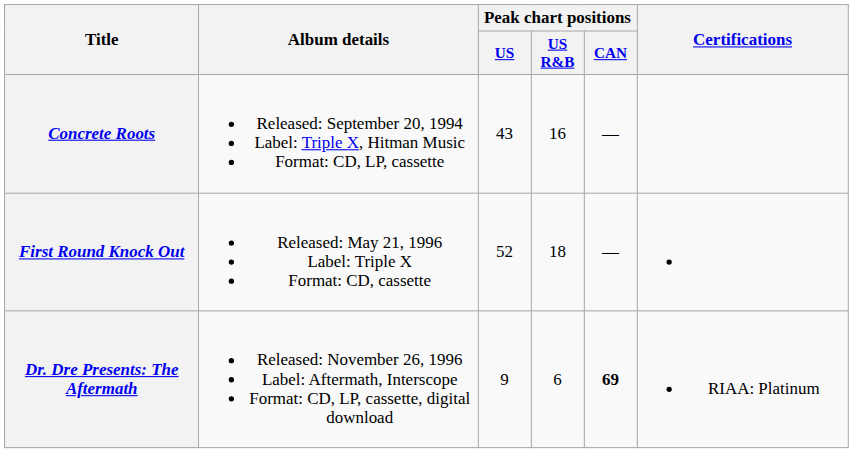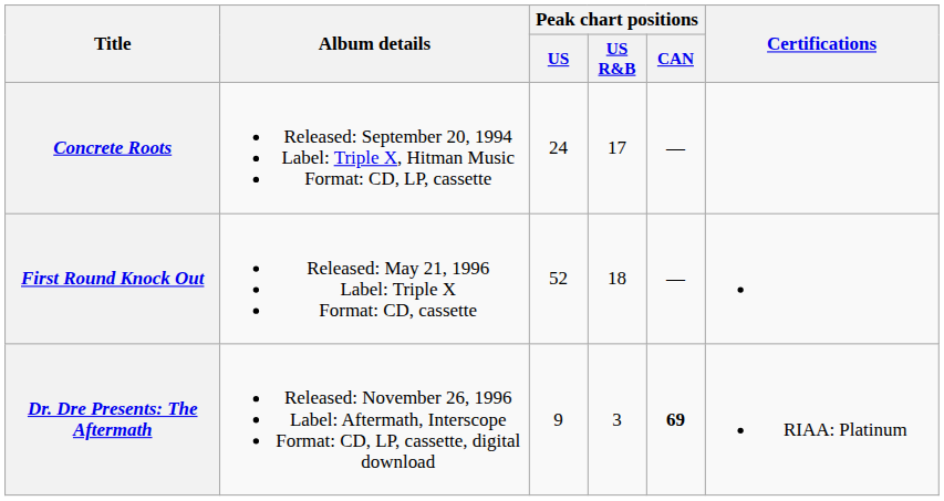 <table class="wikitable plainrowheaders" style="text-align:center;">
 <tr>
 <th scope="col" rowspan="2" style="width:11em;">Title</th>
 <th scope="col" rowspan="2" style="width:16em;">Album details</th>
 <th scope="col" colspan="3">Peak chart positions</th>
 <th scope="col" rowspan="2" style="width:12em;"><a href='#'>Certifications</a></th>
 </tr>
 <tr>
 <th style="width:3em;font-size:90%;"><a href='#'>US</a><br></th>
 <th style="width:3em;font-size:90%;"><a href='#'>US<br>R&B</a><br></th>
 <th style="width:3em;font-size:90%;"><a href='#'>CAN</a><br></th>
 </tr>
 <tr>
 <th scope="row"><em><a href='#'>Concrete Roots</a></em></th>
 <td><br><ul><li>Released: September 20, 1994</li><li>Label: <a href='#'>Triple X</a>, Hitman Music</li><li>Format: CD, LP, cassette</li></ul></td>
-<td>43</td>
-<td>16</td>
+<td>24</td>
+<td>17</td>
 <td>—</td>
 <td></td>
 </tr>
 <tr>
 <th scope="row"><em><a href='#'>First Round Knock Out</a></em></th>
 <td><br><ul><li>Released: May 21, 1996</li><li>Label: Triple X</li><li>Format: CD, cassette</li></ul></td>
 <td>52</td>
 <td>18</td>
 <td>—</td>
 <td><br><ul><li></li></ul></td>
 </tr>
 <tr>
 <th scope="row"><em><a href='#'>Dr. Dre Presents: The Aftermath</a></em></th>
 <td><br><ul><li>Released: November 26, 1996</li><li>Label: Aftermath, Interscope</li><li>Format: CD, LP, cassette, digital download</li></ul></td>
 <td>9</td>
-<td>6</td>
+<td>3</td>
 <td><strong>69</strong></td>
 <td><br><ul><li>RIAA: Platinum</li></ul></td>
 </tr>
 </table>
